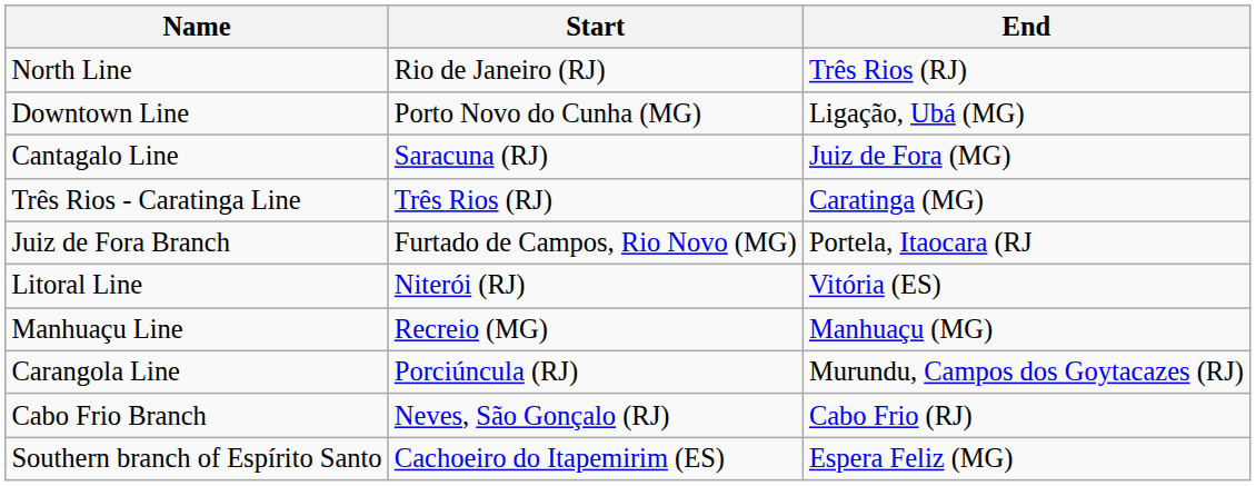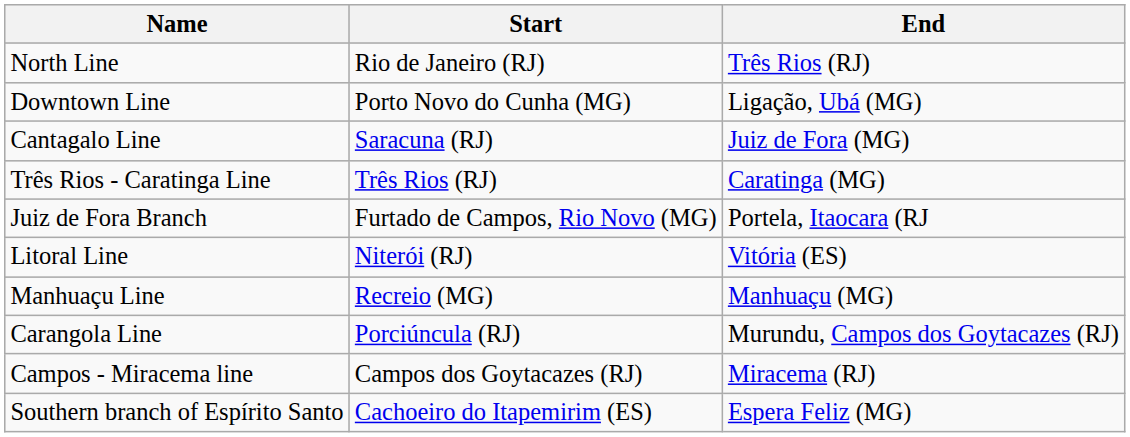 <table class="wikitable">
 <tr>
 <th>Name</th>
 <th>Start</th>
 <th>End</th>
 </tr>
 <tr>
 <td>North Line</td>
 <td>Rio de Janeiro (RJ)</td>
 <td><a href='#'>Três Rios</a> (RJ)</td>
 </tr>
 <tr>
 <td>Downtown Line</td>
 <td>Porto Novo do Cunha (MG)</td>
 <td>Ligação, <a href='#'>Ubá</a> (MG)</td>
 </tr>
 <tr>
 <td>Cantagalo Line</td>
 <td><a href='#'>Saracuna</a> (RJ)</td>
 <td><a href='#'>Juiz de Fora</a> (MG)</td>
 </tr>
 <tr>
 <td>Três Rios - Caratinga Line</td>
 <td><a href='#'>Três Rios</a> (RJ)</td>
 <td><a href='#'>Caratinga</a> (MG)</td>
 </tr>
 <tr>
 <td>Juiz de Fora Branch</td>
 <td>Furtado de Campos, <a href='#'>Rio Novo</a> (MG)</td>
 <td>Portela, <a href='#'>Itaocara</a> (RJ</td>
 </tr>
 <tr>
 <td>Litoral Line</td>
 <td><a href='#'>Niterói</a> (RJ)</td>
 <td><a href='#'>Vitória</a> (ES)</td>
 </tr>
 <tr>
 <td>Manhuaçu Line</td>
 <td><a href='#'>Recreio</a> (MG)</td>
 <td><a href='#'>Manhuaçu</a> (MG)</td>
 </tr>
 <tr>
 <td>Carangola Line</td>
 <td><a href='#'>Porciúncula</a> (RJ)</td>
 <td>Murundu, <a href='#'>Campos dos Goytacazes</a> (RJ)</td>
 </tr>
 <tr>
-<td>Cabo Frio Branch</td>
-<td><a href='#'>Neves</a>, <a href='#'>São Gonçalo</a> (RJ)</td>
-<td><a href='#'>Cabo Frio</a> (RJ)</td>
+<td>Campos - Miracema line</td>
+<td>Campos dos Goytacazes (RJ)</td>
+<td><a href='#'>Miracema</a> (RJ)</td>
 </tr>
 <tr>
 <td>Southern branch of Espírito Santo</td>
 <td><a href='#'>Cachoeiro do Itapemirim</a> (ES)</td>
 <td><a href='#'>Espera Feliz</a> (MG)</td>
 </tr>
 </table>
